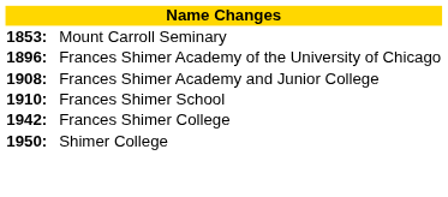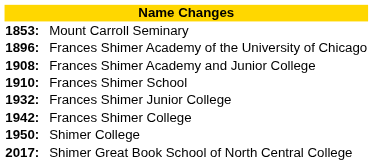 <table style="float: right; margin-left: 1em; font-size: 100%;" class="toccolours" cellspacing="1">
 <tr>
 <th style="text-align: center; background:gold;" colspan=2>Name Changes</th>
 </tr>
 <tr>
 <td><strong>1853:</strong>  </td>
 <td>Mount Carroll Seminary</td>
 </tr>
 <tr>
 <td><strong>1896:</strong></td>
 <td>Frances Shimer Academy of the University of Chicago</td>
 </tr>
 <tr>
 <td><strong>1908:</strong></td>
 <td>Frances Shimer Academy and Junior College</td>
 </tr>
 <tr>
 <td><strong>1910:</strong></td>
 <td>Frances Shimer School</td>
 </tr>
 <tr>
+<td><strong>1932:</strong></td>
+<td>Frances Shimer Junior College</td>
+</tr>
+<tr>
 <td><strong>1942:</strong></td>
 <td>Frances Shimer College</td>
 </tr>
 <tr>
 <td><strong>1950:</strong></td>
 <td>Shimer College</td>
 </tr>
+<tr>
+<td><strong>2017:</strong></td>
+<td>Shimer Great Book School of North Central College</td>
+</tr>
 </table>
